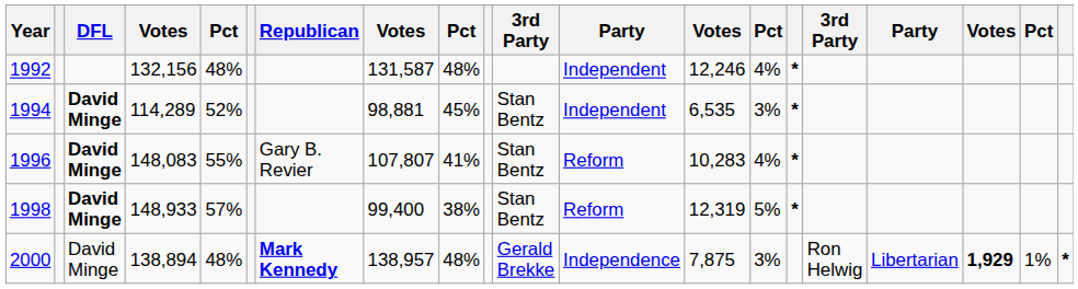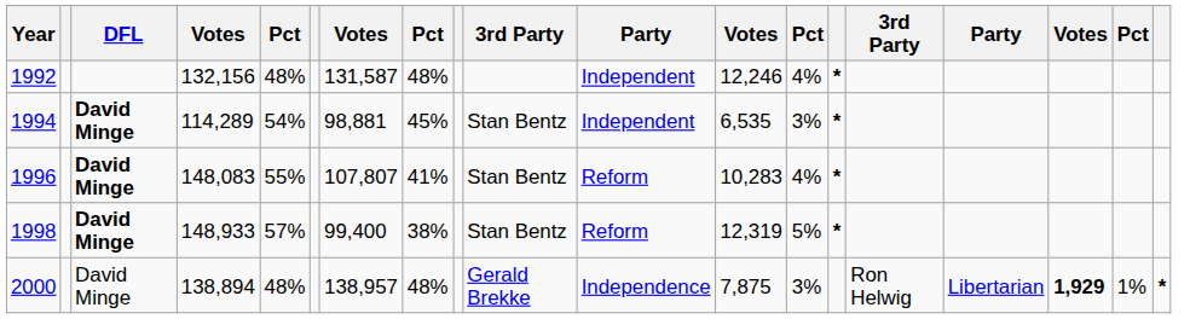 <table class="wikitable" style="margin:0.5em ; font-size:95%">
 <tr>
 <th>Year</th>
 <th></th>
 <th><a href='#'>DFL</a></th>
 <th>Votes</th>
 <th>Pct</th>
 <th></th>
-<th><a href='#'>Republican</a></th>
 <th>Votes</th>
 <th>Pct</th>
 <th></th>
 <th>3rd Party</th>
 <th>Party</th>
 <th>Votes</th>
 <th>Pct</th>
 <th></th>
 <th>3rd Party</th>
 <th>Party</th>
 <th>Votes</th>
 <th>Pct</th>
 <th></th>
 </tr>
 <tr>
 <td><a href='#'>1992</a></td>
 <td></td>
 <td></td>
 <td>132,156</td>
 <td>48%</td>
 <td></td>
-<td></td>
 <td>131,587</td>
 <td>48%</td>
 <td></td>
 <td></td>
 <td><a href='#'>Independent</a></td>
 <td>12,246</td>
 <td>4%</td>
 <td><strong>*</strong></td>
 <td></td>
 <td></td>
 <td></td>
 <td></td>
 <td></td>
 </tr>
 <tr>
 <td><a href='#'>1994</a></td>
 <td></td>
 <td><strong>David Minge</strong></td>
 <td>114,289</td>
-<td>52%</td>
-<td></td>
+<td>54%</td>
 <td></td>
 <td>98,881</td>
 <td>45%</td>
 <td></td>
 <td>Stan Bentz</td>
 <td><a href='#'>Independent</a></td>
 <td>6,535</td>
 <td>3%</td>
 <td><strong>*</strong></td>
 <td></td>
 <td></td>
 <td></td>
 <td></td>
 <td></td>
 </tr>
 <tr>
 <td><a href='#'>1996</a></td>
 <td></td>
 <td><strong>David Minge</strong></td>
 <td>148,083</td>
 <td>55%</td>
 <td></td>
-<td>Gary B. Revier</td>
 <td>107,807</td>
 <td>41%</td>
 <td></td>
 <td>Stan Bentz</td>
 <td><a href='#'>Reform</a></td>
 <td>10,283</td>
 <td>4%</td>
 <td><strong>*</strong></td>
 <td></td>
 <td></td>
 <td></td>
 <td></td>
 <td></td>
 </tr>
 <tr>
 <td><a href='#'>1998</a></td>
 <td></td>
 <td><strong>David Minge</strong></td>
 <td>148,933</td>
 <td>57%</td>
-<td></td>
 <td></td>
 <td>99,400</td>
 <td>38%</td>
 <td></td>
 <td>Stan Bentz</td>
 <td><a href='#'>Reform</a></td>
 <td>12,319</td>
 <td>5%</td>
 <td><strong>*</strong></td>
 <td></td>
 <td></td>
 <td></td>
 <td></td>
 <td></td>
 </tr>
 <tr>
 <td><a href='#'>2000</a></td>
 <td></td>
 <td>David Minge</td>
 <td>138,894</td>
 <td>48%</td>
 <td></td>
-<td><strong><a href='#'>Mark Kennedy</a></strong></td>
 <td>138,957</td>
 <td>48%</td>
 <td></td>
 <td><a href='#'>Gerald Brekke</a></td>
 <td><a href='#'>Independence</a></td>
 <td>7,875</td>
 <td>3%</td>
 <td></td>
 <td>Ron Helwig</td>
 <td><a href='#'>Libertarian</a></td>
 <td><strong>1,929</strong></td>
 <td>1%</td>
 <td><strong>*</strong></td>
 </tr>
 </table>
